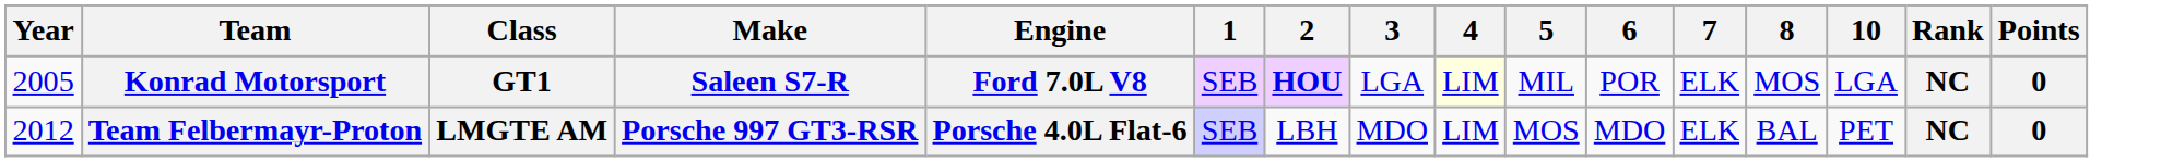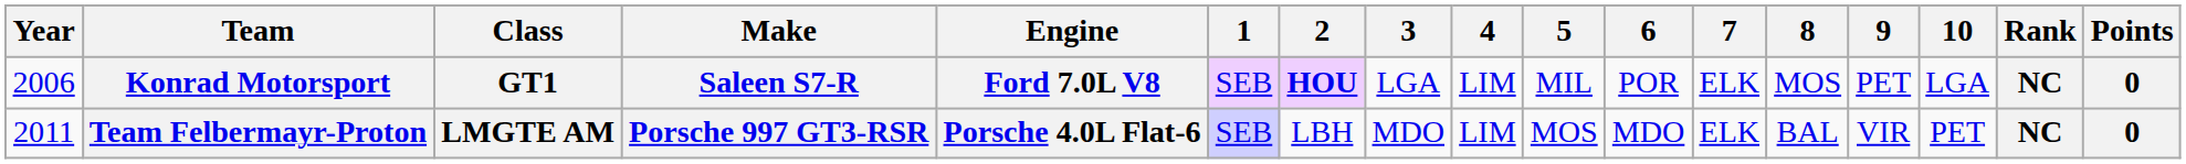 <table class="wikitable" style="text-align:center; font-size:90%">
 <tr>
 <th>Year</th>
 <th>Team</th>
 <th>Class</th>
 <th>Make</th>
 <th>Engine</th>
 <th>1</th>
 <th>2</th>
 <th>3</th>
 <th>4</th>
 <th>5</th>
 <th>6</th>
 <th>7</th>
 <th>8</th>
+<th>9</th>
 <th>10</th>
 <th>Rank</th>
 <th>Points</th>
 </tr>
 <tr>
-<td><a href='#'>2005</a></td>
+<td><a href='#'>2006</a></td>
 <th><a href='#'>Konrad Motorsport</a></th>
 <th>GT1</th>
 <th><a href='#'>Saleen S7-R</a></th>
 <th><a href='#'>Ford</a> 7.0L <a href='#'>V8</a></th>
 <td style="background:#EFCFFF;"><a href='#'>SEB</a><br></td>
 <td style="background:#EFCFFF;"><strong><a href='#'>HOU</a><br></strong></td>
 <td><a href='#'>LGA</a></td>
-<td style="background: lightyellow;"><a href='#'>LIM</a></td>
+<td><a href='#'>LIM</a></td>
 <td><a href='#'>MIL</a></td>
 <td><a href='#'>POR</a></td>
 <td><a href='#'>ELK</a></td>
 <td><a href='#'>MOS</a></td>
+<td><a href='#'>PET</a></td>
 <td><a href='#'>LGA</a></td>
 <th>NC</th>
 <th>0</th>
 </tr>
 <tr>
-<td><a href='#'>2012</a></td>
+<td><a href='#'>2011</a></td>
 <th><a href='#'>Team Felbermayr-Proton</a></th>
 <th>LMGTE AM</th>
 <th><a href='#'>Porsche 997 GT3-RSR</a></th>
 <th><a href='#'>Porsche</a> 4.0L Flat-6</th>
 <td style="background:#CFCFFF;"><a href='#'>SEB</a><br></td>
 <td><a href='#'>LBH</a></td>
 <td><a href='#'>MDO</a></td>
 <td><a href='#'>LIM</a></td>
 <td><a href='#'>MOS</a></td>
 <td><a href='#'>MDO</a></td>
 <td><a href='#'>ELK</a></td>
 <td><a href='#'>BAL</a></td>
+<td><a href='#'>VIR</a></td>
 <td><a href='#'>PET</a></td>
 <th>NC</th>
 <th>0</th>
 </tr>
 </table>
